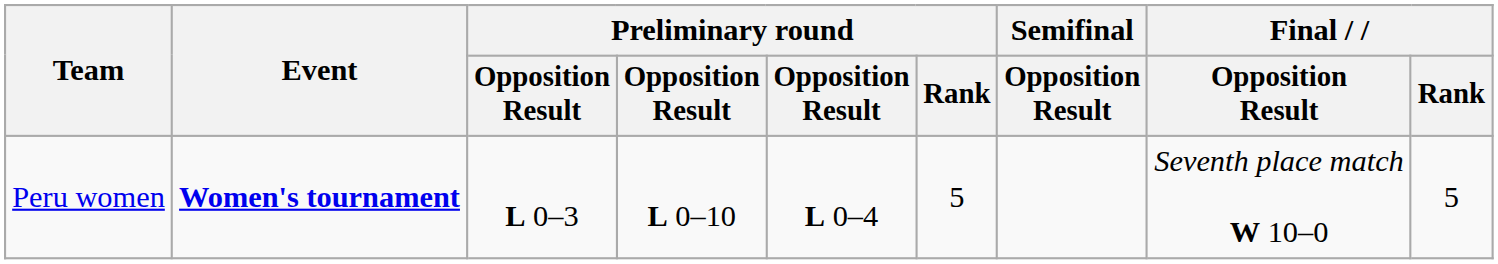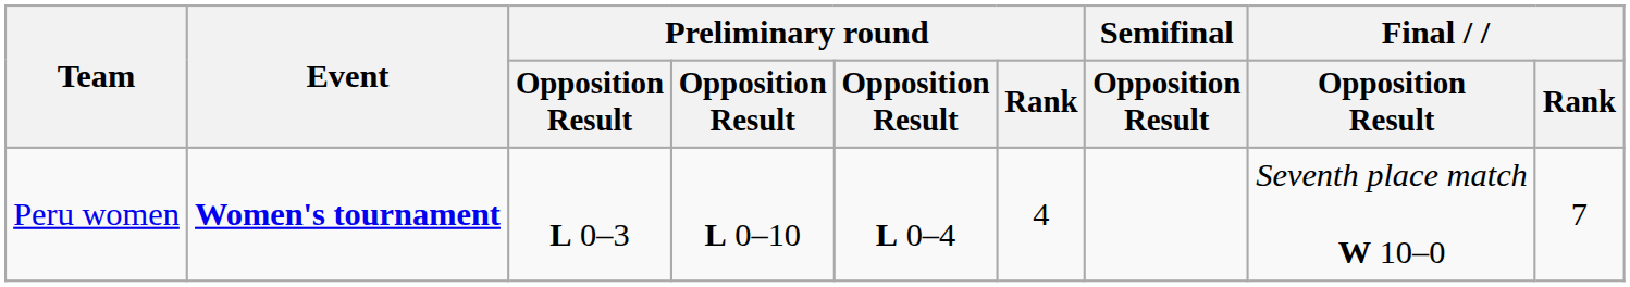 <table class="wikitable" style="font-size:90%;text-align:center">
 <tr>
 <th rowspan=2>Team</th>
 <th rowspan=2>Event</th>
 <th colspan=4>Preliminary round</th>
 <th>Semifinal</th>
 <th colspan=2>Final /  / </th>
 </tr>
 <tr style=font-size:95%>
 <th>Opposition<br>Result</th>
 <th>Opposition<br>Result</th>
 <th>Opposition<br>Result</th>
 <th>Rank</th>
 <th>Opposition<br>Result</th>
 <th>Opposition<br>Result</th>
 <th>Rank</th>
 </tr>
 <tr>
 <td style="text-align:left"><a href='#'>Peru women</a></td>
 <td style="text-align:left"><strong><a href='#'>Women's tournament</a></strong></td>
 <td><br><strong>L</strong> 0–3</td>
 <td><br><strong>L</strong> 0–10</td>
 <td><br><strong>L</strong> 0–4</td>
-<td>5</td>
+<td>4</td>
 <td></td>
 <td><em>Seventh place match</em><br><br><strong>W</strong> 10–0</td>
-<td>5</td>
+<td>7</td>
 </tr>
 </table>
